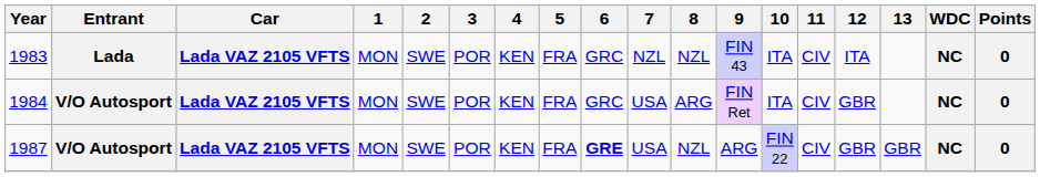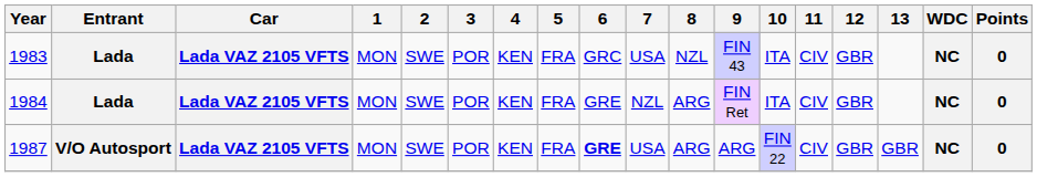 <table class="wikitable" style="text-align:center; font-size:90%;">
 <tr>
 <th>Year</th>
 <th>Entrant</th>
 <th>Car</th>
 <th>1</th>
 <th>2</th>
 <th>3</th>
 <th>4</th>
 <th>5</th>
 <th>6</th>
 <th>7</th>
 <th>8</th>
 <th>9</th>
 <th>10</th>
 <th>11</th>
 <th>12</th>
 <th>13</th>
 <th>WDC</th>
 <th>Points</th>
 </tr>
 <tr>
 <td><a href='#'>1983</a></td>
 <th>Lada</th>
 <th><a href='#'>Lada VAZ 2105 VFTS</a></th>
 <td><a href='#'>MON</a></td>
 <td><a href='#'>SWE</a></td>
 <td><a href='#'>POR</a></td>
 <td><a href='#'>KEN</a></td>
 <td><a href='#'>FRA</a></td>
 <td><a href='#'>GRC</a></td>
-<td><a href='#'>NZL</a></td>
+<td><a href='#'>USA</a></td>
 <td><a href='#'>NZL</a></td>
 <td style="background:#CFCFFF;"><a href='#'>FIN</a><br><small>43</small></td>
 <td><a href='#'>ITA</a></td>
 <td><a href='#'>CIV</a></td>
-<td><a href='#'>ITA</a></td>
+<td><a href='#'>GBR</a></td>
 <td></td>
 <th>NC</th>
 <th>0</th>
 </tr>
 <tr>
 <td><a href='#'>1984</a></td>
-<th>V/O Autosport</th>
+<th>Lada</th>
 <th><a href='#'>Lada VAZ 2105 VFTS</a></th>
 <td><a href='#'>MON</a></td>
 <td><a href='#'>SWE</a></td>
 <td><a href='#'>POR</a></td>
 <td><a href='#'>KEN</a></td>
 <td><a href='#'>FRA</a></td>
-<td><a href='#'>GRC</a></td>
-<td><a href='#'>USA</a></td>
+<td><a href='#'>GRE</a></td>
+<td><a href='#'>NZL</a></td>
 <td><a href='#'>ARG</a></td>
 <td style="background:#EFCFFF;"><a href='#'>FIN</a><br><small>Ret</small></td>
 <td><a href='#'>ITA</a></td>
 <td><a href='#'>CIV</a></td>
 <td><a href='#'>GBR</a></td>
 <td></td>
 <th>NC</th>
 <th>0</th>
 </tr>
 <tr>
 <td><a href='#'>1987</a></td>
 <th>V/O Autosport</th>
 <th><a href='#'>Lada VAZ 2105 VFTS</a></th>
 <td><a href='#'>MON</a></td>
 <td><a href='#'>SWE</a></td>
 <td><a href='#'>POR</a></td>
 <td><a href='#'>KEN</a></td>
 <td><a href='#'>FRA</a></td>
 <td><strong><a href='#'>GRE</a></strong></td>
 <td><a href='#'>USA</a></td>
-<td><a href='#'>NZL</a></td>
+<td><a href='#'>ARG</a></td>
 <td><a href='#'>ARG</a></td>
 <td style="background:#CFCFFF;"><a href='#'>FIN</a><br><small>22</small></td>
 <td><a href='#'>CIV</a></td>
 <td><a href='#'>GBR</a></td>
 <td><a href='#'>GBR</a></td>
 <th>NC</th>
 <th>0</th>
 </tr>
 <tr>
 </tr>
 </table>
